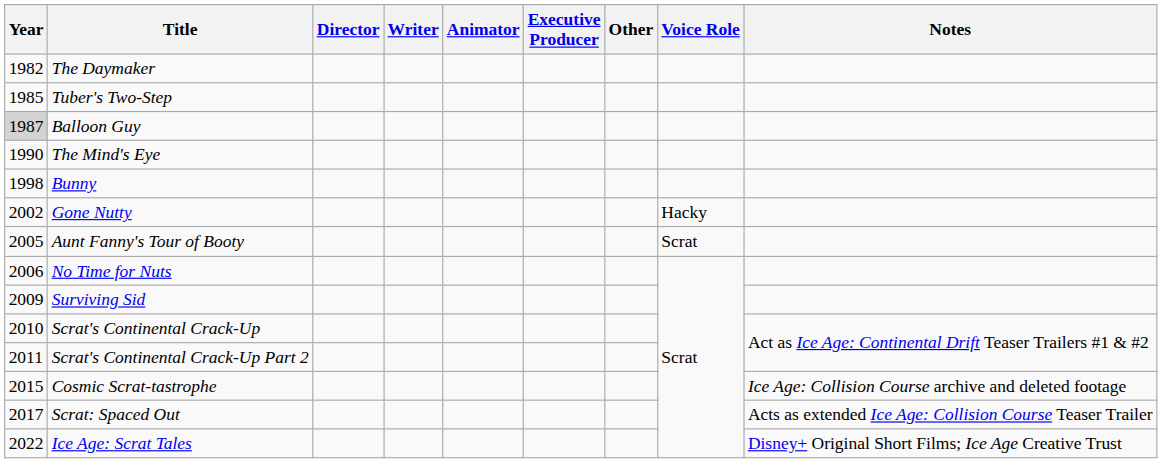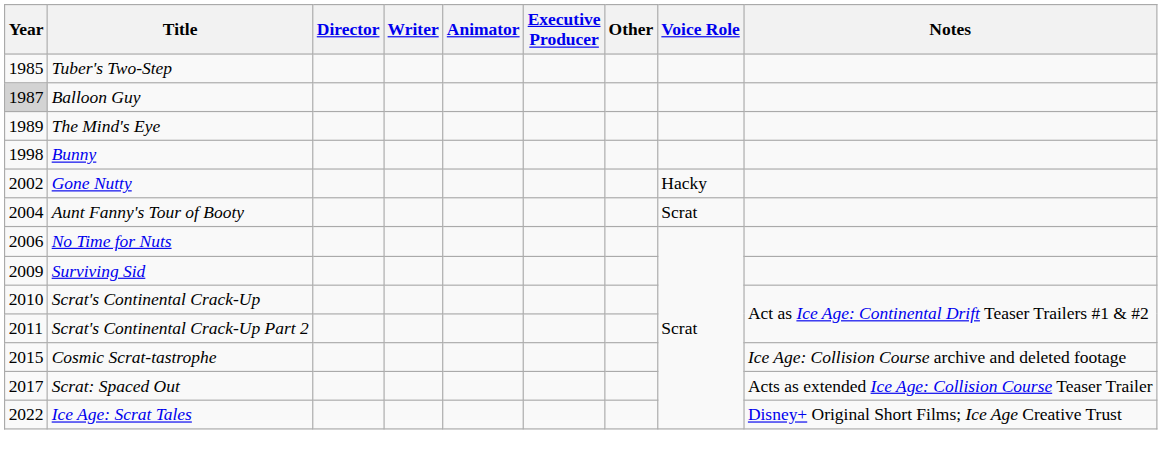 <table class="wikitable" style="font-size: 95%;">
 <tr>
 <th>Year</th>
 <th>Title</th>
 <th><a href='#'>Director</a></th>
 <th><a href='#'>Writer</a></th>
 <th><a href='#'>Animator</a></th>
 <th><a href='#'>Executive<br>Producer</a></th>
 <th>Other</th>
 <th><a href='#'>Voice Role</a></th>
 <th>Notes</th>
-</tr>
-<tr>
-<td>1982</td>
-<td><em>The Daymaker</em></td>
-<td></td>
-<td></td>
-<td></td>
-<td></td>
-<td></td>
-<td></td>
-<td></td>
 </tr>
 <tr>
 <td>1985</td>
 <td><em>Tuber's Two-Step</em></td>
 <td></td>
 <td></td>
 <td></td>
 <td></td>
 <td></td>
 <td></td>
 <td></td>
 </tr>
 <tr>
 <td style="background: lightgrey;">1987</td>
 <td><em>Balloon Guy</em></td>
 <td></td>
 <td></td>
 <td></td>
 <td></td>
 <td></td>
 <td></td>
 <td></td>
 </tr>
 <tr>
-<td>1990</td>
+<td>1989</td>
 <td><em>The Mind's Eye</em></td>
 <td></td>
 <td></td>
 <td></td>
 <td></td>
 <td></td>
 <td></td>
 <td></td>
 </tr>
 <tr>
 <td>1998</td>
 <td><em><a href='#'>Bunny</a></em></td>
 <td></td>
 <td></td>
 <td></td>
 <td></td>
 <td></td>
 <td></td>
 <td></td>
 </tr>
 <tr>
 <td>2002</td>
 <td><em><a href='#'>Gone Nutty</a></em></td>
 <td></td>
 <td></td>
 <td></td>
 <td></td>
 <td></td>
 <td>Hacky</td>
 <td></td>
 </tr>
 <tr>
-<td>2005</td>
+<td>2004</td>
 <td><em>Aunt Fanny's Tour of Booty</em></td>
 <td></td>
 <td></td>
 <td></td>
 <td></td>
 <td></td>
 <td>Scrat</td>
 <td></td>
 </tr>
 <tr>
 <td>2006</td>
 <td><em><a href='#'>No Time for Nuts</a></em></td>
 <td></td>
 <td></td>
 <td></td>
 <td></td>
 <td></td>
 <td rowspan=7>Scrat</td>
 <td></td>
 </tr>
 <tr>
 <td>2009</td>
 <td><em><a href='#'>Surviving Sid</a></em></td>
 <td></td>
 <td></td>
 <td></td>
 <td></td>
 <td></td>
 <td></td>
 </tr>
 <tr>
 <td>2010</td>
 <td><em>Scrat's Continental Crack-Up</em></td>
 <td></td>
 <td></td>
 <td></td>
 <td></td>
 <td></td>
 <td rowspan=2>Act as <em><a href='#'>Ice Age: Continental Drift</a></em> Teaser Trailers #1 & #2</td>
 </tr>
 <tr>
 <td>2011</td>
 <td><em>Scrat's Continental Crack-Up Part 2</em></td>
 <td></td>
 <td></td>
 <td></td>
 <td></td>
 <td></td>
 </tr>
 <tr>
 <td>2015</td>
 <td><em>Cosmic Scrat-tastrophe</em></td>
 <td></td>
 <td></td>
 <td></td>
 <td></td>
 <td></td>
 <td><em>Ice Age: Collision Course</em> archive and deleted footage</td>
 </tr>
 <tr>
 <td>2017</td>
 <td><em>Scrat: Spaced Out</em></td>
 <td></td>
 <td></td>
 <td></td>
 <td></td>
 <td></td>
 <td>Acts as extended <em><a href='#'>Ice Age: Collision Course</a></em> Teaser Trailer</td>
 </tr>
 <tr>
 <td>2022</td>
 <td><em><a href='#'>Ice Age: Scrat Tales</a></em></td>
 <td></td>
 <td></td>
 <td></td>
 <td></td>
 <td></td>
 <td><a href='#'>Disney+</a> Original Short Films; <em>Ice Age</em> Creative Trust</td>
 </tr>
 </table>
